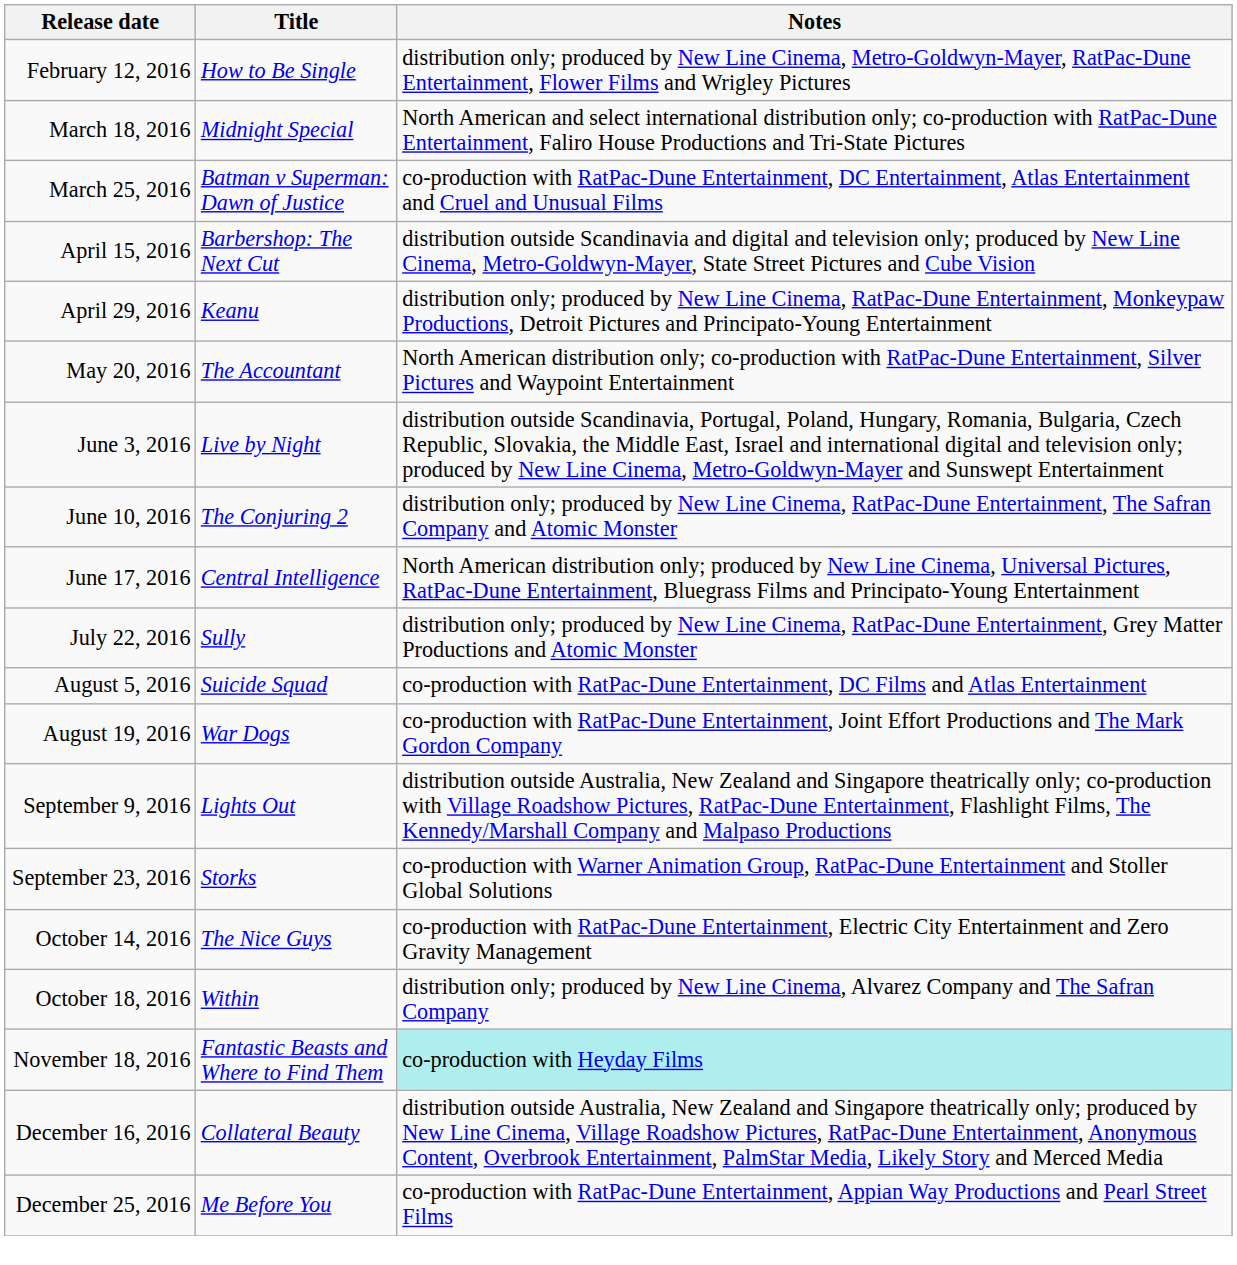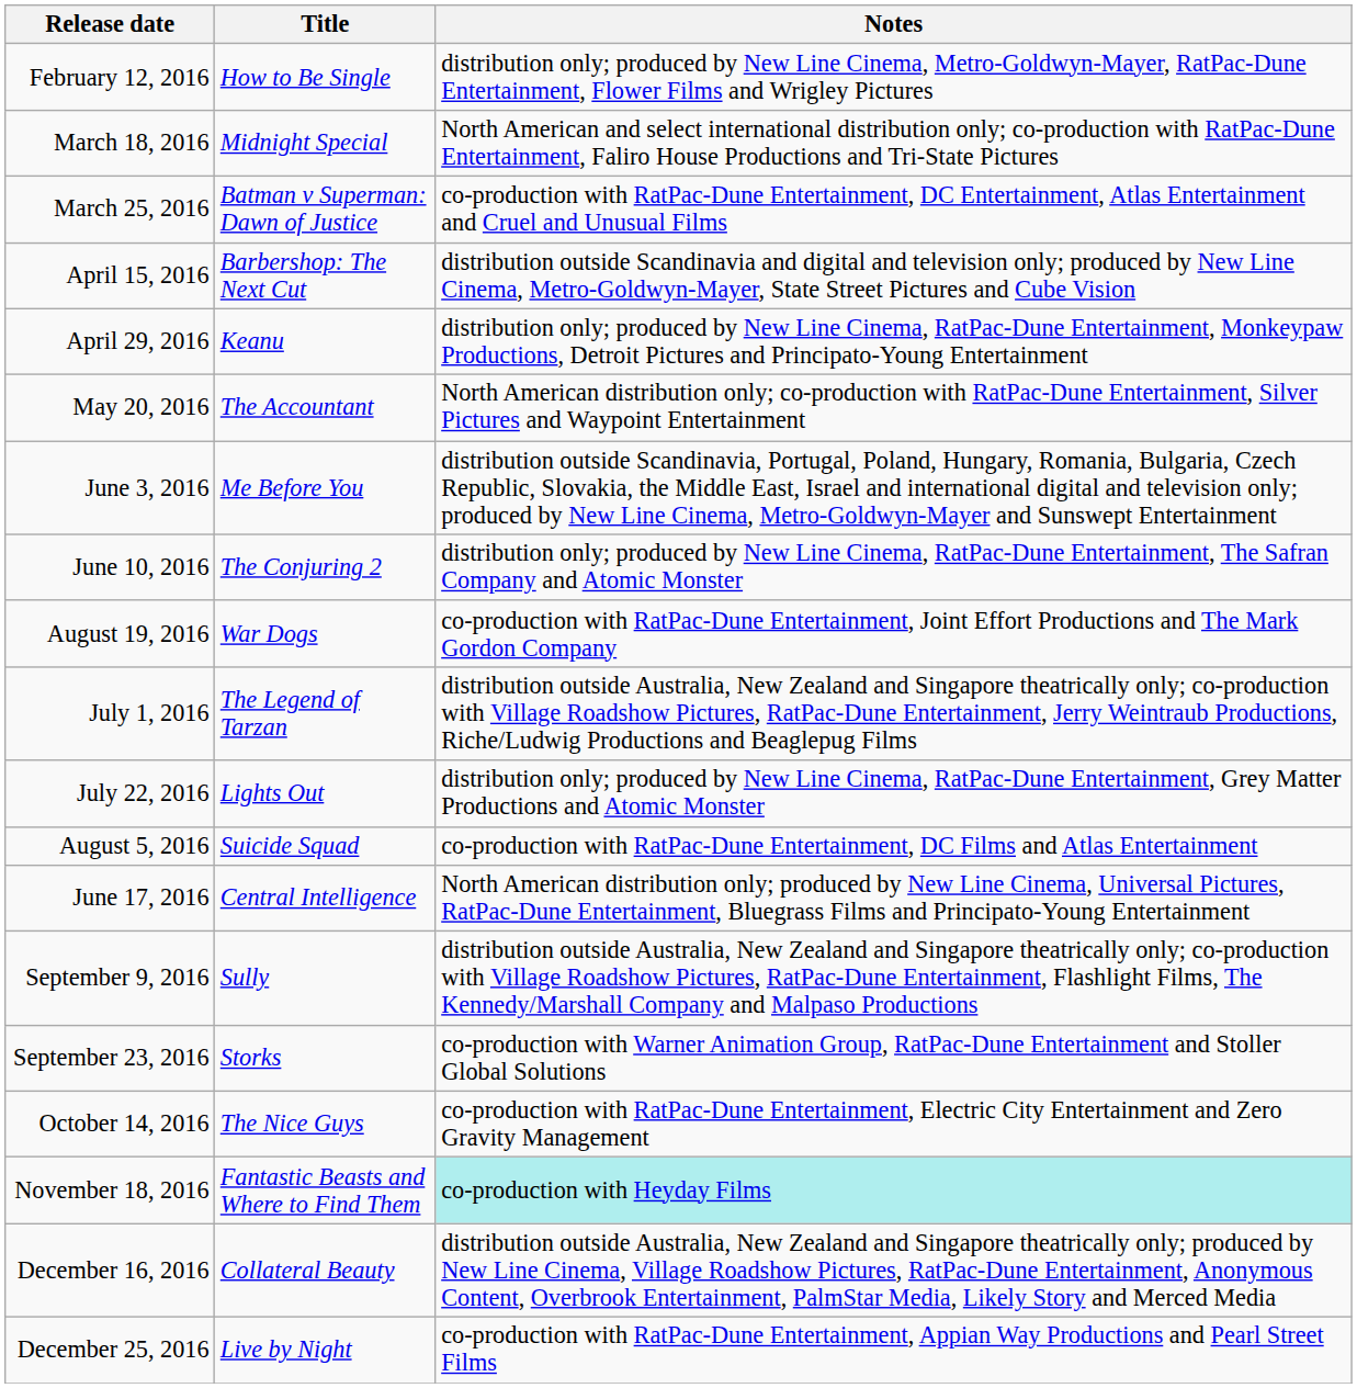 <table class="wikitable sortable" style="width:100%;">
 <tr>
 <th scope="col" style="width:130px;">Release date</th>
 <th>Title</th>
 <th>Notes</th>
 </tr>
 <tr>
 <td style="text-align:right;">February 12, 2016</td>
 <td><em><a href='#'>How to Be Single</a></em></td>
 <td>distribution only; produced by <a href='#'>New Line Cinema</a>, <a href='#'>Metro-Goldwyn-Mayer</a>, <a href='#'>RatPac-Dune Entertainment</a>, <a href='#'>Flower Films</a> and Wrigley Pictures</td>
 </tr>
 <tr>
 <td style="text-align:right;">March 18, 2016</td>
 <td><em><a href='#'>Midnight Special</a></em></td>
 <td>North American and select international distribution only; co-production with <a href='#'>RatPac-Dune Entertainment</a>, Faliro House Productions and Tri-State Pictures</td>
 </tr>
 <tr>
 <td style="text-align:right;">March 25, 2016</td>
 <td><em><a href='#'>Batman v Superman: Dawn of Justice</a></em></td>
 <td>co-production with <a href='#'>RatPac-Dune Entertainment</a>, <a href='#'>DC Entertainment</a>, <a href='#'>Atlas Entertainment</a> and <a href='#'>Cruel and Unusual Films</a></td>
 </tr>
 <tr>
 <td style="text-align:right;">April 15, 2016</td>
 <td><em><a href='#'>Barbershop: The Next Cut</a></em></td>
 <td>distribution outside Scandinavia and digital and television only; produced by <a href='#'>New Line Cinema</a>, <a href='#'>Metro-Goldwyn-Mayer</a>, State Street Pictures and <a href='#'>Cube Vision</a></td>
 </tr>
 <tr>
 <td style="text-align:right;">April 29, 2016</td>
 <td><em><a href='#'>Keanu</a></em></td>
 <td>distribution only; produced by <a href='#'>New Line Cinema</a>, <a href='#'>RatPac-Dune Entertainment</a>, <a href='#'>Monkeypaw Productions</a>, Detroit Pictures and Principato-Young Entertainment</td>
 </tr>
 <tr>
 <td style="text-align:right;">May 20, 2016</td>
 <td><em><a href='#'>The Accountant</a></em></td>
 <td>North American distribution only; co-production with <a href='#'>RatPac-Dune Entertainment</a>, <a href='#'>Silver Pictures</a> and Waypoint Entertainment</td>
 </tr>
 <tr>
 <td style="text-align:right;">June 3, 2016</td>
-<td><em><a href='#'>Live by Night</a></em></td>
+<td><em><a href='#'>Me Before You</a></em></td>
 <td>distribution outside Scandinavia, Portugal, Poland, Hungary, Romania, Bulgaria, Czech Republic, Slovakia, the Middle East, Israel and international digital and television only; produced by <a href='#'>New Line Cinema</a>, <a href='#'>Metro-Goldwyn-Mayer</a> and Sunswept Entertainment</td>
 </tr>
 <tr>
 <td style="text-align:right;">June 10, 2016</td>
 <td><em><a href='#'>The Conjuring 2</a></em></td>
 <td>distribution only; produced by <a href='#'>New Line Cinema</a>, <a href='#'>RatPac-Dune Entertainment</a>, <a href='#'>The Safran Company</a> and <a href='#'>Atomic Monster</a></td>
 </tr>
 <tr>
-<td style="text-align:right;">June 17, 2016</td>
-<td><em><a href='#'>Central Intelligence</a></em></td>
-<td>North American distribution only; produced by <a href='#'>New Line Cinema</a>, <a href='#'>Universal Pictures</a>, <a href='#'>RatPac-Dune Entertainment</a>, Bluegrass Films and Principato-Young Entertainment</td>
+<td style="text-align:right;">August 19, 2016</td>
+<td><em><a href='#'>War Dogs</a></em></td>
+<td>co-production with <a href='#'>RatPac-Dune Entertainment</a>, Joint Effort Productions and <a href='#'>The Mark Gordon Company</a></td>
+</tr>
+<tr>
+<td style="text-align:right;">July 1, 2016</td>
+<td><em><a href='#'>The Legend of Tarzan</a></em></td>
+<td>distribution outside Australia, New Zealand and Singapore theatrically only; co-production with <a href='#'>Village Roadshow Pictures</a>, <a href='#'>RatPac-Dune Entertainment</a>, <a href='#'>Jerry Weintraub Productions</a>, Riche/Ludwig Productions and Beaglepug Films</td>
 </tr>
 <tr>
 <td style="text-align:right;">July 22, 2016</td>
-<td><em><a href='#'>Sully</a></em></td>
+<td><em><a href='#'>Lights Out</a></em></td>
 <td>distribution only; produced by <a href='#'>New Line Cinema</a>, <a href='#'>RatPac-Dune Entertainment</a>, Grey Matter Productions and <a href='#'>Atomic Monster</a></td>
 </tr>
 <tr>
 <td style="text-align:right;">August 5, 2016</td>
 <td><em><a href='#'>Suicide Squad</a></em></td>
 <td>co-production with <a href='#'>RatPac-Dune Entertainment</a>, <a href='#'>DC Films</a> and <a href='#'>Atlas Entertainment</a></td>
 </tr>
 <tr>
-<td style="text-align:right;">August 19, 2016</td>
-<td><em><a href='#'>War Dogs</a></em></td>
-<td>co-production with <a href='#'>RatPac-Dune Entertainment</a>, Joint Effort Productions and <a href='#'>The Mark Gordon Company</a></td>
+<td style="text-align:right;">June 17, 2016</td>
+<td><em><a href='#'>Central Intelligence</a></em></td>
+<td>North American distribution only; produced by <a href='#'>New Line Cinema</a>, <a href='#'>Universal Pictures</a>, <a href='#'>RatPac-Dune Entertainment</a>, Bluegrass Films and Principato-Young Entertainment</td>
 </tr>
 <tr>
 <td style="text-align:right;">September 9, 2016</td>
-<td><em><a href='#'>Lights Out</a></em></td>
+<td><em><a href='#'>Sully</a></em></td>
 <td>distribution outside Australia, New Zealand and Singapore theatrically only; co-production with <a href='#'>Village Roadshow Pictures</a>, <a href='#'>RatPac-Dune Entertainment</a>, Flashlight Films, <a href='#'>The Kennedy/Marshall Company</a> and <a href='#'>Malpaso Productions</a></td>
 </tr>
 <tr>
 <td style="text-align:right;">September 23, 2016</td>
 <td><em><a href='#'>Storks</a></em></td>
 <td>co-production with <a href='#'>Warner Animation Group</a>, <a href='#'>RatPac-Dune Entertainment</a> and Stoller Global Solutions</td>
 </tr>
 <tr>
 <td style="text-align:right;">October 14, 2016</td>
 <td><em><a href='#'>The Nice Guys</a></em></td>
 <td>co-production with <a href='#'>RatPac-Dune Entertainment</a>, Electric City Entertainment and Zero Gravity Management</td>
 </tr>
 <tr>
-<td style="text-align:right;">October 18, 2016</td>
-<td><em><a href='#'>Within</a></em></td>
-<td>distribution only; produced by <a href='#'>New Line Cinema</a>, Alvarez Company and <a href='#'>The Safran Company</a></td>
-</tr>
-<tr>
 <td style="text-align:right;">November 18, 2016</td>
 <td><em><a href='#'>Fantastic Beasts and Where to Find Them</a></em></td>
 <td style="background: paleturquoise;">co-production with <a href='#'>Heyday Films</a></td>
 </tr>
 <tr>
 <td style="text-align:right;">December 16, 2016</td>
 <td><em><a href='#'>Collateral Beauty</a></em></td>
 <td>distribution outside Australia, New Zealand and Singapore theatrically only; produced by <a href='#'>New Line Cinema</a>, <a href='#'>Village Roadshow Pictures</a>, <a href='#'>RatPac-Dune Entertainment</a>, <a href='#'>Anonymous Content</a>, <a href='#'>Overbrook Entertainment</a>, <a href='#'>PalmStar Media</a>, <a href='#'>Likely Story</a> and Merced Media</td>
 </tr>
 <tr>
 <td style="text-align:right;">December 25, 2016</td>
-<td><em><a href='#'>Me Before You</a></em></td>
+<td><em><a href='#'>Live by Night</a></em></td>
 <td>co-production with <a href='#'>RatPac-Dune Entertainment</a>, <a href='#'>Appian Way Productions</a> and <a href='#'>Pearl Street Films</a></td>
 </tr>
 <tr>
 </tr>
 </table>
